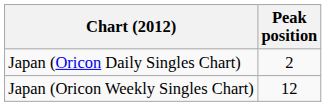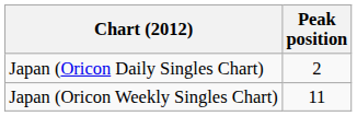 <table class="wikitable sortable" border="1">
 <tr>
 <th>Chart (2012)</th>
 <th>Peak<br>position</th>
 </tr>
 <tr>
 <td>Japan (<a href='#'>Oricon</a> Daily Singles Chart)</td>
 <td style="text-align:center;">2</td>
 </tr>
 <tr>
 <td>Japan (Oricon Weekly Singles Chart)</td>
-<td style="text-align:center;">12</td>
+<td style="text-align:center;">11</td>
 </tr>
 </table>
